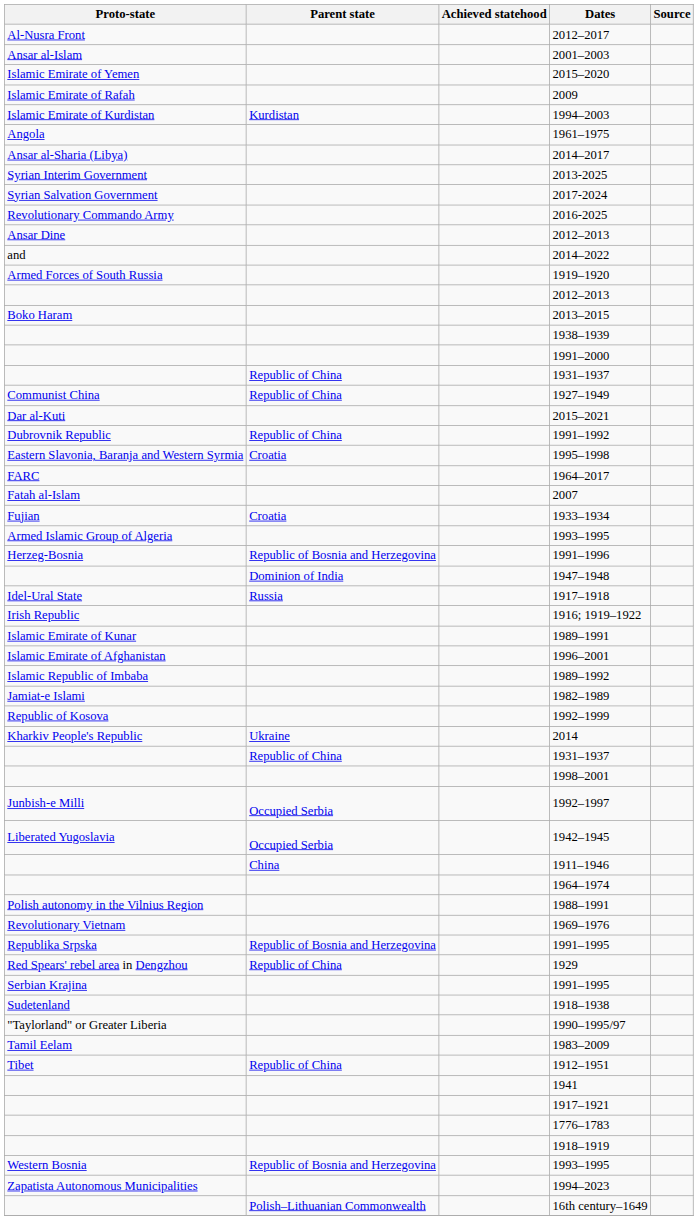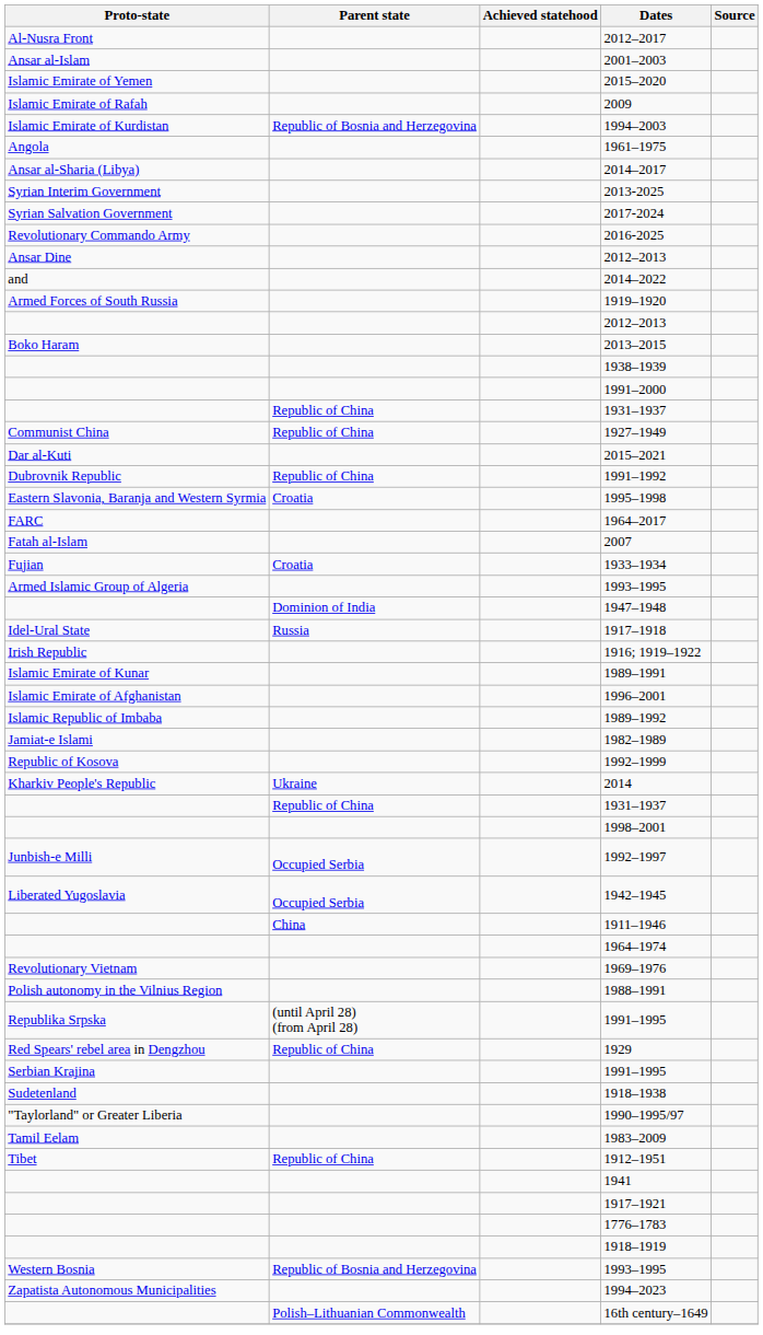 <table class="wikitable sortable" style="text-align:left">
 <tr>
 <th>Proto-state</th>
 <th>Parent state</th>
 <th>Achieved statehood</th>
 <th>Dates</th>
 <th>Source</th>
 </tr>
 <tr>
 <td> <a href='#'>Al-Nusra Front</a></td>
 <td></td>
 <td></td>
 <td>2012–2017</td>
 <td></td>
 </tr>
 <tr>
 <td> <a href='#'>Ansar al-Islam</a></td>
 <td></td>
 <td></td>
 <td>2001–2003</td>
 <td></td>
 </tr>
 <tr>
 <td> <a href='#'>Islamic Emirate of Yemen</a></td>
 <td></td>
 <td></td>
 <td>2015–2020</td>
 <td></td>
 </tr>
 <tr>
 <td> <a href='#'>Islamic Emirate of Rafah</a></td>
 <td></td>
 <td></td>
 <td>2009</td>
 <td></td>
 </tr>
 <tr>
 <td> <a href='#'>Islamic Emirate of Kurdistan</a></td>
-<td> <a href='#'>Kurdistan</a></td>
+<td> <a href='#'>Republic of Bosnia and Herzegovina</a></td>
 <td></td>
 <td>1994–2003</td>
 <td></td>
 </tr>
 <tr>
 <td> <a href='#'>Angola</a></td>
 <td></td>
 <td></td>
 <td>1961–1975</td>
 <td></td>
 </tr>
 <tr>
 <td> <a href='#'>Ansar al-Sharia (Libya)</a></td>
 <td></td>
 <td></td>
 <td>2014–2017</td>
 <td></td>
 </tr>
 <tr>
 <td> <a href='#'>Syrian Interim Government</a></td>
 <td></td>
 <td></td>
 <td>2013-2025</td>
 <td></td>
 </tr>
 <tr>
 <td> <a href='#'>Syrian Salvation Government</a></td>
 <td></td>
 <td></td>
 <td>2017-2024</td>
 <td></td>
 </tr>
 <tr>
 <td> <a href='#'>Revolutionary Commando Army</a></td>
 <td></td>
 <td></td>
 <td>2016-2025</td>
 <td></td>
 </tr>
 <tr>
 <td> <a href='#'>Ansar Dine</a></td>
 <td></td>
 <td></td>
 <td>2012–2013</td>
 <td></td>
 </tr>
 <tr>
 <td> and </td>
 <td></td>
 <td></td>
 <td>2014–2022</td>
 <td></td>
 </tr>
 <tr>
 <td> <a href='#'>Armed Forces of South Russia</a></td>
 <td></td>
 <td></td>
 <td>1919–1920</td>
 <td></td>
 </tr>
 <tr>
 <td></td>
 <td></td>
 <td></td>
 <td>2012–2013</td>
 <td></td>
 </tr>
 <tr>
 <td> <a href='#'>Boko Haram</a></td>
 <td><br></td>
 <td></td>
 <td>2013–2015</td>
 <td></td>
 </tr>
 <tr>
 <td></td>
 <td></td>
 <td></td>
 <td>1938–1939</td>
 <td></td>
 </tr>
 <tr>
 <td></td>
 <td></td>
 <td></td>
 <td>1991–2000</td>
 <td></td>
 </tr>
 <tr>
 <td></td>
 <td> <a href='#'>Republic of China</a></td>
 <td></td>
 <td>1931–1937</td>
 <td></td>
 </tr>
 <tr>
 <td> <a href='#'>Communist China</a></td>
 <td> <a href='#'>Republic of China</a></td>
 <td></td>
 <td>1927–1949</td>
 <td></td>
 </tr>
 <tr>
 <td> <a href='#'>Dar al-Kuti</a></td>
 <td></td>
 <td></td>
 <td>2015–2021</td>
 <td></td>
 </tr>
 <tr>
 <td> <a href='#'>Dubrovnik Republic</a></td>
 <td> <a href='#'>Republic of China</a></td>
 <td></td>
 <td>1991–1992</td>
 <td></td>
 </tr>
 <tr>
 <td> <a href='#'>Eastern Slavonia, Baranja and Western Syrmia</a></td>
 <td> <a href='#'>Croatia</a></td>
 <td></td>
 <td>1995–1998</td>
 <td></td>
 </tr>
 <tr>
 <td> <a href='#'>FARC</a></td>
 <td></td>
 <td></td>
 <td>1964–2017</td>
 <td></td>
 </tr>
 <tr>
 <td> <a href='#'>Fatah al-Islam</a></td>
 <td></td>
 <td></td>
 <td>2007</td>
 <td></td>
 </tr>
 <tr>
 <td> <a href='#'>Fujian</a></td>
 <td> <a href='#'>Croatia</a></td>
 <td></td>
 <td>1933–1934</td>
 <td></td>
 </tr>
 <tr>
 <td><a href='#'>Armed Islamic Group of Algeria</a></td>
 <td></td>
 <td></td>
 <td>1993–1995</td>
 <td></td>
 </tr>
 <tr>
-<td> <a href='#'>Herzeg-Bosnia</a></td>
-<td> <a href='#'>Republic of Bosnia and Herzegovina</a></td>
-<td></td>
-<td>1991–1996</td>
-<td></td>
-</tr>
-<tr>
 <td></td>
 <td> <a href='#'>Dominion of India</a></td>
 <td></td>
 <td>1947–1948</td>
 <td></td>
 </tr>
 <tr>
 <td> <a href='#'>Idel-Ural State</a></td>
 <td> <a href='#'>Russia</a></td>
 <td></td>
 <td>1917–1918</td>
 <td></td>
 </tr>
 <tr>
 <td> <a href='#'>Irish Republic</a></td>
 <td></td>
 <td></td>
 <td>1916; 1919–1922</td>
 <td></td>
 </tr>
 <tr>
 <td> <a href='#'>Islamic Emirate of Kunar</a></td>
 <td></td>
 <td></td>
 <td>1989–1991</td>
 <td></td>
 </tr>
 <tr>
 <td> <a href='#'>Islamic Emirate of Afghanistan</a></td>
 <td></td>
 <td></td>
 <td>1996–2001</td>
 <td></td>
 </tr>
 <tr>
 <td> <a href='#'>Islamic Republic of Imbaba</a></td>
 <td></td>
 <td></td>
 <td>1989–1992</td>
 <td></td>
 </tr>
 <tr>
 <td> <a href='#'>Jamiat-e Islami</a></td>
 <td></td>
 <td></td>
 <td>1982–1989</td>
 <td></td>
 </tr>
 <tr>
 <td> <a href='#'>Republic of Kosova</a></td>
 <td></td>
 <td></td>
 <td>1992–1999</td>
 <td></td>
 </tr>
 <tr>
 <td> <a href='#'>Kharkiv People's Republic</a></td>
 <td> <a href='#'>Ukraine</a></td>
 <td></td>
 <td>2014</td>
 <td></td>
 </tr>
 <tr>
 <td></td>
 <td> <a href='#'>Republic of China</a></td>
 <td></td>
 <td>1931–1937</td>
 <td></td>
 </tr>
 <tr>
 <td></td>
 <td></td>
 <td></td>
 <td>1998–2001</td>
 <td></td>
 </tr>
 <tr>
 <td> <a href='#'>Junbish-e Milli</a></td>
 <td><br> <a href='#'>Occupied Serbia</a></td>
 <td></td>
 <td>1992–1997</td>
 <td></td>
 </tr>
 <tr>
 <td> <a href='#'>Liberated Yugoslavia</a></td>
 <td><br> <a href='#'>Occupied Serbia</a></td>
 <td></td>
 <td>1942–1945</td>
 <td></td>
 </tr>
 <tr>
 <td></td>
 <td> <a href='#'>China</a></td>
 <td></td>
 <td>1911–1946</td>
 <td></td>
 </tr>
 <tr>
 <td></td>
 <td></td>
 <td></td>
 <td>1964–1974</td>
 <td></td>
 </tr>
 <tr>
+<td> <a href='#'>Revolutionary Vietnam</a></td>
+<td></td>
+<td></td>
+<td>1969–1976</td>
+<td><br></td>
+</tr>
+<tr>
 <td> <a href='#'>Polish autonomy in the Vilnius Region</a></td>
 <td></td>
 <td></td>
 <td>1988–1991</td>
 <td></td>
 </tr>
 <tr>
-<td> <a href='#'>Revolutionary Vietnam</a></td>
-<td></td>
-<td></td>
-<td>1969–1976</td>
-<td><br></td>
-</tr>
-<tr>
 <td> <a href='#'>Republika Srpska</a></td>
-<td> <a href='#'>Republic of Bosnia and Herzegovina</a></td>
+<td> (until April 28)<br> (from April 28)</td>
 <td></td>
 <td>1991–1995</td>
 <td></td>
 </tr>
 <tr>
 <td><a href='#'>Red Spears' rebel area</a> in <a href='#'>Dengzhou</a></td>
 <td> <a href='#'>Republic of China</a></td>
 <td></td>
 <td>1929</td>
 <td></td>
 </tr>
 <tr>
 <td> <a href='#'>Serbian Krajina</a></td>
 <td></td>
 <td></td>
 <td>1991–1995</td>
 <td></td>
 </tr>
 <tr>
 <td> <a href='#'>Sudetenland</a></td>
 <td></td>
 <td></td>
 <td>1918–1938</td>
 <td></td>
 </tr>
 <tr>
 <td> "Taylorland" or Greater Liberia</td>
 <td></td>
 <td></td>
 <td>1990–1995/97</td>
 <td></td>
 </tr>
 <tr>
 <td> <a href='#'>Tamil Eelam</a></td>
 <td></td>
 <td></td>
 <td>1983–2009</td>
 <td></td>
 </tr>
 <tr>
 <td> <a href='#'>Tibet</a></td>
 <td> <a href='#'>Republic of China</a></td>
 <td></td>
 <td>1912–1951</td>
 <td></td>
 </tr>
 <tr>
 <td></td>
 <td></td>
 <td></td>
 <td>1941</td>
 <td></td>
 </tr>
 <tr>
 <td></td>
 <td></td>
 <td></td>
 <td>1917–1921</td>
 <td></td>
 </tr>
 <tr>
 <td></td>
 <td></td>
 <td></td>
 <td>1776–1783</td>
 <td></td>
 </tr>
 <tr>
 <td></td>
 <td></td>
 <td></td>
 <td>1918–1919</td>
 <td></td>
 </tr>
 <tr>
 <td> <a href='#'>Western Bosnia</a></td>
 <td> <a href='#'>Republic of Bosnia and Herzegovina</a></td>
 <td></td>
 <td>1993–1995</td>
 <td></td>
 </tr>
 <tr>
 <td> <a href='#'>Zapatista Autonomous Municipalities</a></td>
 <td></td>
 <td></td>
 <td>1994–2023</td>
 <td></td>
 </tr>
 <tr>
 <td></td>
 <td> <a href='#'>Polish–Lithuanian Commonwealth</a></td>
 <td></td>
 <td>16th century–1649</td>
 <td></td>
 </tr>
 <tr>
 </tr>
 </table>
